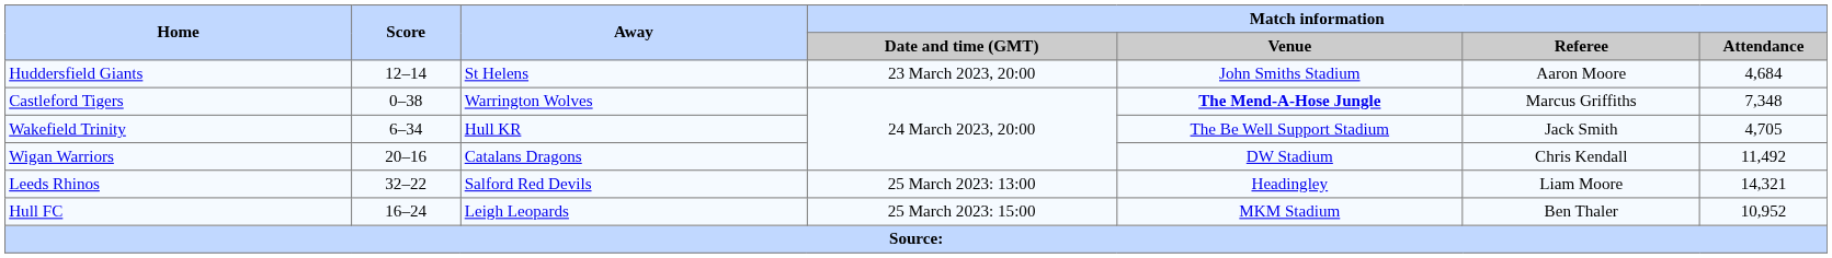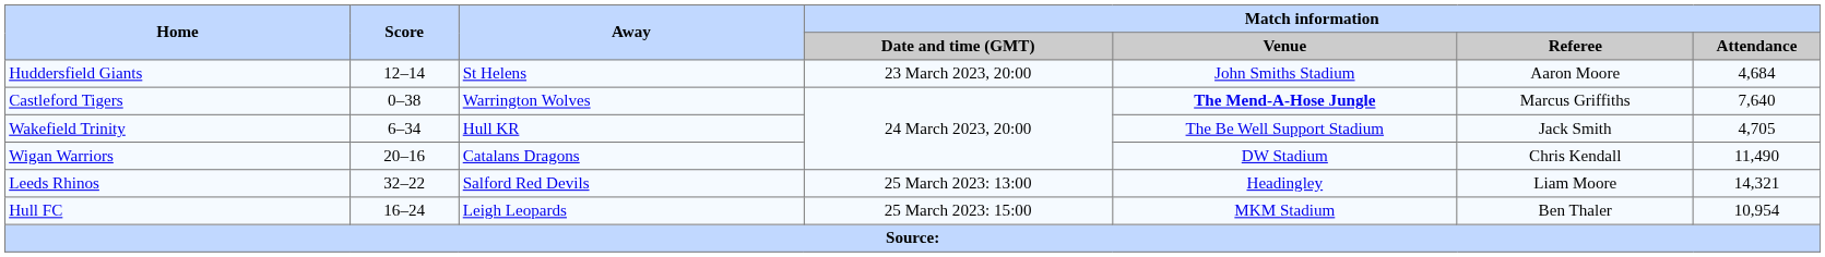 <table border=1 style="border-collapse:collapse; font-size:90%; text-align:center;" cellpadding=3 cellspacing=0 width=100%>
 <tr style="background:#C1D8ff;">
 <th scope="col" rowspan=2 width=19%>Home</th>
 <th scope="col" rowspan=2 width=6%>Score</th>
 <th scope="col" rowspan=2 width=19%>Away</th>
 <th colspan=4>Match information</th>
 </tr>
 <tr style="background:#CCCCCC;">
 <th scope="col" width=17%>Date and time (GMT)</th>
 <th scope="col" width=19%>Venue</th>
 <th scope="col" width=13%>Referee</th>
 <th scope="col" width=7%>Attendance</th>
 </tr>
 <tr style="background:#F5FAFF;">
 <td style="text-align:left;"> <a href='#'>Huddersfield Giants</a></td>
 <td>12–14</td>
 <td style="text-align:left;"> <a href='#'>St Helens</a></td>
 <td>23 March 2023, 20:00</td>
 <td><a href='#'>John Smiths Stadium</a></td>
 <td>Aaron Moore</td>
 <td>4,684</td>
 </tr>
 <tr style="background:#F5FAFF;">
 <td style="text-align:left;"> <a href='#'>Castleford Tigers</a></td>
 <td>0–38</td>
 <td style="text-align:left;"> <a href='#'>Warrington Wolves</a></td>
 <td rowspan=3>24 March 2023, 20:00</td>
 <td><strong><a href='#'>The Mend-A-Hose Jungle</a></strong></td>
 <td>Marcus Griffiths</td>
-<td>7,348</td>
+<td>7,640</td>
 </tr>
 <tr style="background:#F5FAFF;">
 <td style="text-align:left;"> <a href='#'>Wakefield Trinity</a></td>
 <td>6–34</td>
 <td style="text-align:left;"> <a href='#'>Hull KR</a></td>
 <td><a href='#'>The Be Well Support Stadium</a></td>
 <td>Jack Smith</td>
 <td>4,705</td>
 </tr>
 <tr style="background:#F5FAFF;">
 <td style="text-align:left;"> <a href='#'>Wigan Warriors</a></td>
 <td>20–16</td>
 <td style="text-align:left;"> <a href='#'>Catalans Dragons</a></td>
 <td><a href='#'>DW Stadium</a></td>
 <td>Chris Kendall</td>
-<td>11,492</td>
+<td>11,490</td>
 </tr>
 <tr style="background:#F5FAFF;">
 <td style="text-align:left;"> <a href='#'>Leeds Rhinos</a></td>
 <td>32–22</td>
 <td style="text-align:left;"> <a href='#'>Salford Red Devils</a></td>
 <td>25 March 2023: 13:00</td>
 <td><a href='#'>Headingley</a></td>
 <td>Liam Moore</td>
 <td>14,321</td>
 </tr>
 <tr style="background:#F5FAFF;">
 <td style="text-align:left;"> <a href='#'>Hull FC</a></td>
 <td>16–24</td>
 <td style="text-align:left;"> <a href='#'>Leigh Leopards</a></td>
 <td>25 March 2023: 15:00</td>
 <td><a href='#'>MKM Stadium</a></td>
 <td>Ben Thaler</td>
-<td>10,952</td>
+<td>10,954</td>
 </tr>
 <tr style="background:#c1d8ff;">
 <th colspan=7>Source:</th>
 </tr>
 </table>
